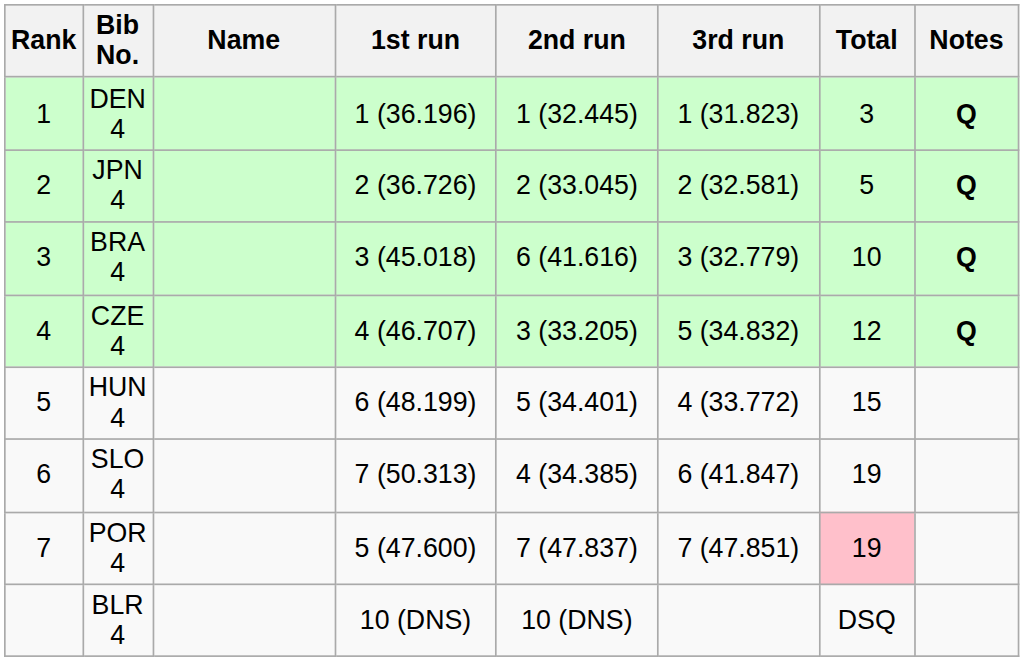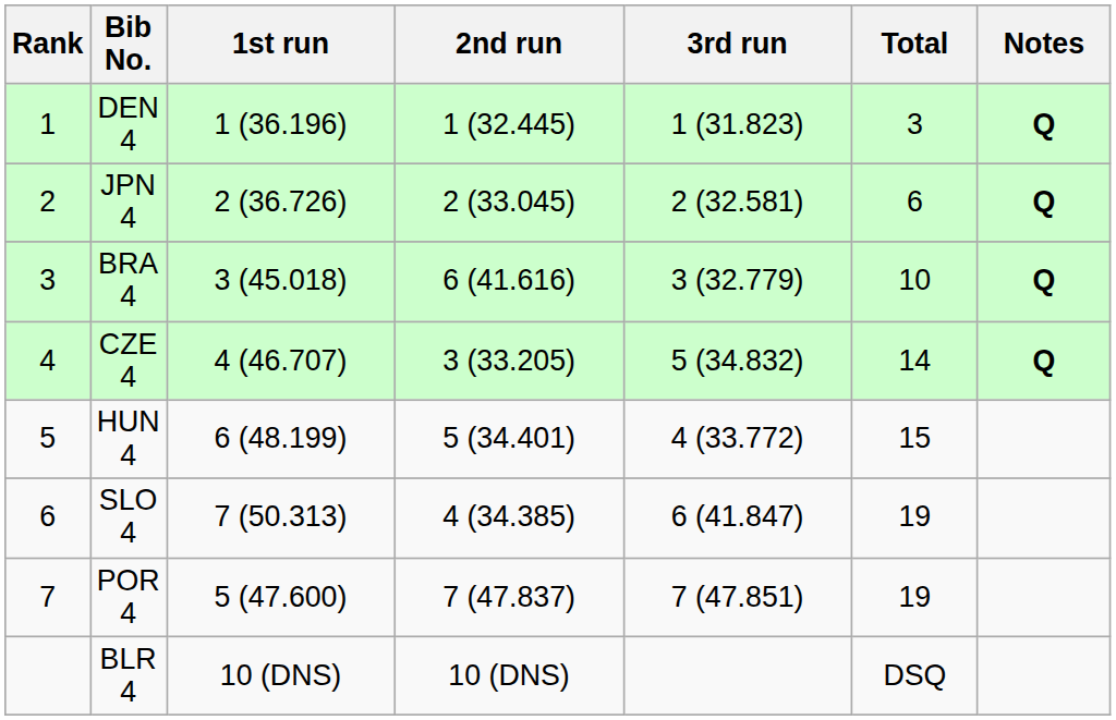 <table class="wikitable" style="text-align:center;">
 <tr>
 <th>Rank</th>
 <th>Bib No.</th>
-<th style="width:15em">Name</th>
 <th style="width:10em">1st run</th>
 <th style="width:10em">2nd run</th>
 <th style="width:10em">3rd run</th>
 <th style="width:5em">Total</th>
 <th style="width:5em">Notes</th>
 </tr>
 <tr bgcolor=ccffcc>
 <td>1</td>
 <td>DEN 4</td>
-<td align=left></td>
 <td>1 (36.196)</td>
 <td>1 (32.445)</td>
 <td>1 (31.823)</td>
 <td>3</td>
 <td><strong>Q</strong></td>
 </tr>
 <tr bgcolor=ccffcc>
 <td>2</td>
 <td>JPN 4</td>
-<td align=left></td>
 <td>2 (36.726)</td>
 <td>2 (33.045)</td>
 <td>2 (32.581)</td>
-<td>5</td>
+<td>6</td>
 <td><strong>Q</strong></td>
 </tr>
 <tr bgcolor=ccffcc>
 <td>3</td>
 <td>BRA 4</td>
-<td align=left></td>
 <td>3 (45.018)</td>
 <td>6 (41.616)</td>
 <td>3 (32.779)</td>
 <td>10</td>
 <td><strong>Q</strong></td>
 </tr>
 <tr bgcolor=ccffcc>
 <td>4</td>
 <td>CZE 4</td>
-<td align=left></td>
 <td>4 (46.707)</td>
 <td>3 (33.205)</td>
 <td>5 (34.832)</td>
-<td>12</td>
+<td>14</td>
 <td><strong>Q</strong></td>
 </tr>
 <tr>
 <td>5</td>
 <td>HUN 4</td>
-<td align=left></td>
 <td>6 (48.199)</td>
 <td>5 (34.401)</td>
 <td>4 (33.772)</td>
 <td>15</td>
 <td></td>
 </tr>
 <tr>
 <td>6</td>
 <td>SLO 4</td>
-<td align=left></td>
 <td>7 (50.313)</td>
 <td>4 (34.385)</td>
 <td>6 (41.847)</td>
 <td>19</td>
 <td></td>
 </tr>
 <tr>
 <td>7</td>
 <td>POR 4</td>
-<td align=left></td>
 <td>5 (47.600)</td>
 <td>7 (47.837)</td>
 <td>7 (47.851)</td>
-<td style="background: pink;">19</td>
+<td>19</td>
 <td></td>
 </tr>
 <tr>
 <td></td>
 <td>BLR 4</td>
-<td align=left></td>
 <td>10 (DNS)</td>
 <td>10 (DNS)</td>
 <td></td>
 <td>DSQ</td>
 <td></td>
 </tr>
 </table>
